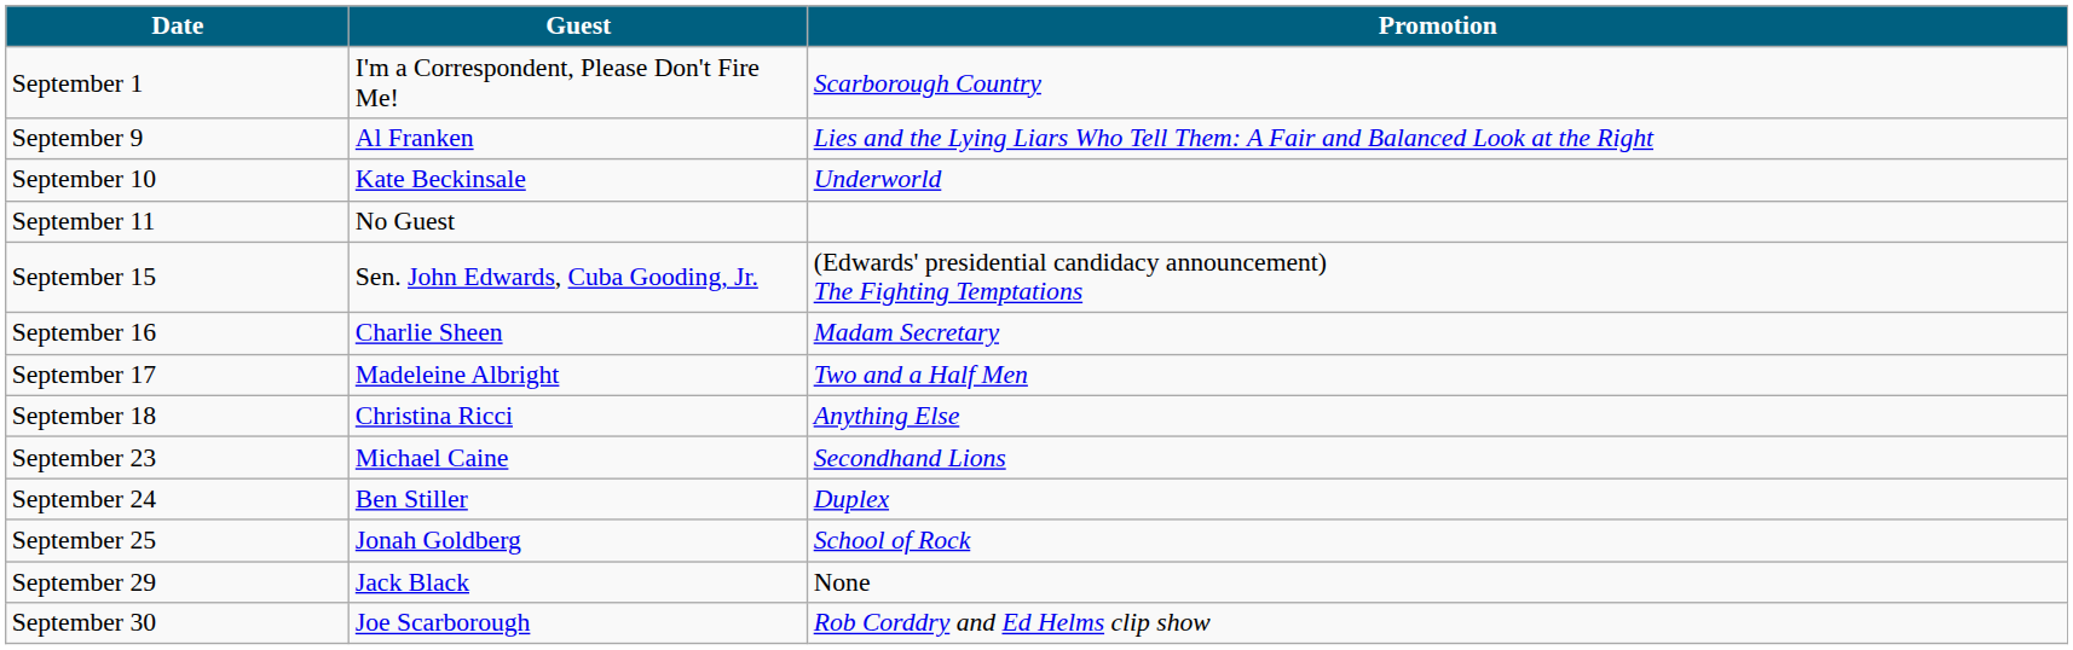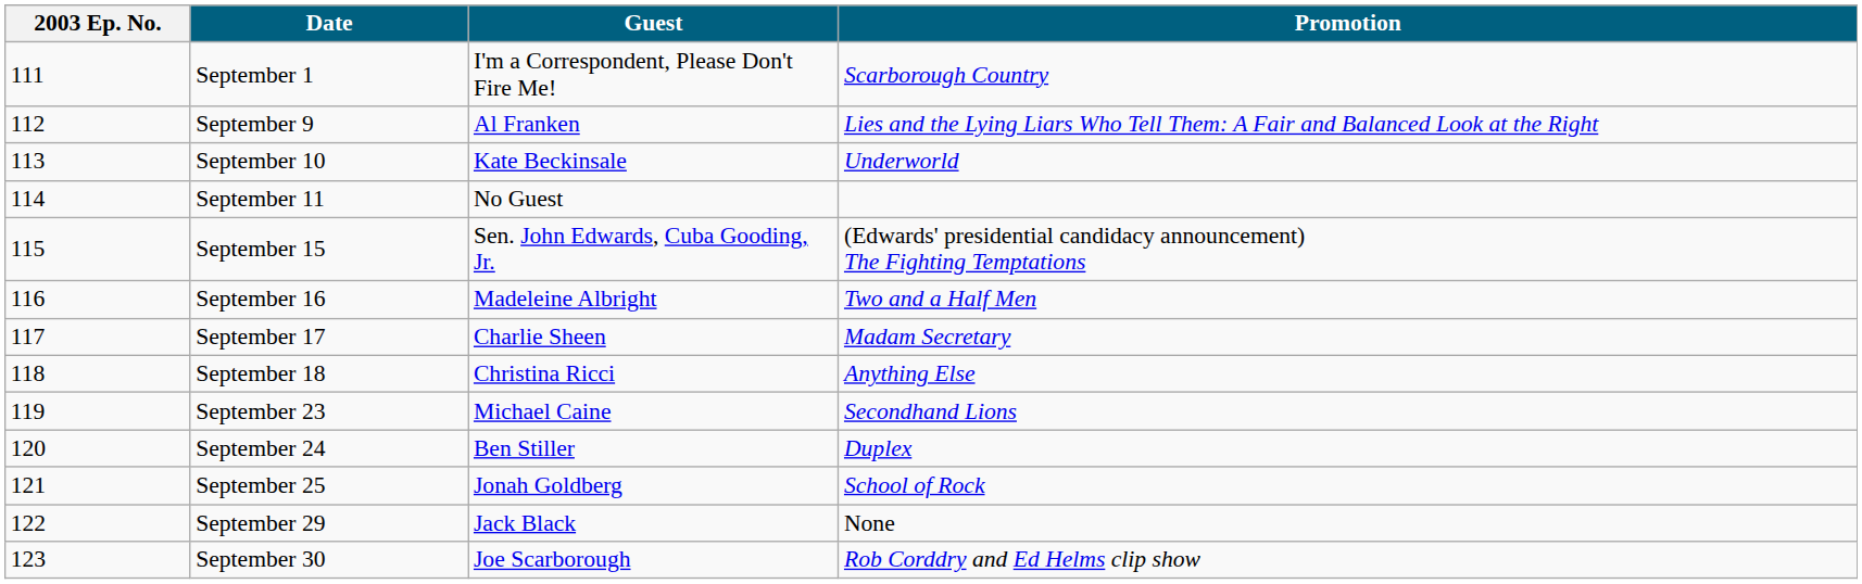 <table class="wikitable" width="100%">
 <tr bgcolor="#CCCCCC">
+<th>2003 Ep. No.</th>
 <th width="15%" style="background:#006080; color:#FFFFFF">Date</th>
 <th width="20%" style="background:#006080; color:#FFFFFF">Guest</th>
 <th width="55%" style="background:#006080; color:#FFFFFF">Promotion</th>
 </tr>
 <tr>
+<td>111</td>
 <td>September 1</td>
 <td>I'm a Correspondent, Please Don't Fire Me!</td>
 <td><em><a href='#'>Scarborough Country</a></em></td>
 </tr>
 <tr>
+<td>112</td>
 <td>September 9</td>
 <td><a href='#'>Al Franken</a></td>
 <td><em><a href='#'>Lies and the Lying Liars Who Tell Them: A Fair and Balanced Look at the Right</a></em> </td>
 </tr>
 <tr>
+<td>113</td>
 <td>September 10</td>
 <td><a href='#'>Kate Beckinsale</a></td>
 <td><em><a href='#'>Underworld</a></em></td>
 </tr>
 <tr>
+<td>114</td>
 <td>September 11</td>
 <td>No Guest</td>
 <td></td>
 </tr>
 <tr>
+<td>115</td>
 <td>September 15</td>
 <td>Sen. <a href='#'>John Edwards</a>, <a href='#'>Cuba Gooding, Jr.</a></td>
 <td>(Edwards' presidential candidacy announcement)<br><em><a href='#'>The Fighting Temptations</a></em></td>
 </tr>
 <tr>
+<td>116</td>
 <td>September 16</td>
+<td><a href='#'>Madeleine Albright</a></td>
+<td><em><a href='#'>Two and a Half Men</a></em></td>
+</tr>
+<tr>
+<td>117</td>
+<td>September 17</td>
 <td><a href='#'>Charlie Sheen</a></td>
 <td><em><a href='#'>Madam Secretary</a></em></td>
 </tr>
 <tr>
-<td>September 17</td>
-<td><a href='#'>Madeleine Albright</a></td>
-<td><em><a href='#'>Two and a Half Men</a></em></td>
-</tr>
-<tr>
+<td>118</td>
 <td>September 18</td>
 <td><a href='#'>Christina Ricci</a></td>
 <td><em><a href='#'>Anything Else</a></em></td>
 </tr>
 <tr>
+<td>119</td>
 <td>September 23</td>
 <td><a href='#'>Michael Caine</a></td>
 <td><em><a href='#'>Secondhand Lions</a></em></td>
 </tr>
 <tr>
+<td>120</td>
 <td>September 24</td>
 <td><a href='#'>Ben Stiller</a></td>
 <td><em><a href='#'>Duplex</a></em></td>
 </tr>
 <tr>
+<td>121</td>
 <td>September 25</td>
 <td><a href='#'>Jonah Goldberg</a></td>
 <td><em><a href='#'>School of Rock</a></em></td>
 </tr>
 <tr>
+<td>122</td>
 <td>September 29</td>
 <td><a href='#'>Jack Black</a></td>
 <td>None</td>
 </tr>
 <tr>
+<td>123</td>
 <td>September 30</td>
 <td><a href='#'>Joe Scarborough</a></td>
 <td><em><a href='#'>Rob Corddry</a> and <a href='#'>Ed Helms</a> clip show</em></td>
 </tr>
 </table>
